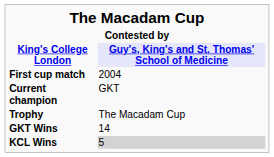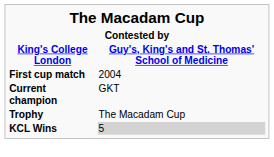 <table class="infobox" style="width: 26em; font-size: 95%;">
 <tr>
 <td colspan="2" style="text-align: center; font-size: 150%;"><strong>The Macadam Cup</strong></td>
 </tr>
 <tr>
 <td colspan="2" style="text-align: center; font-size: 100%;"><strong>Contested by</strong></td>
 </tr>
 <tr>
 <td style="text-align:center;"><strong><a href='#'>King's College London</a></strong></td>
-<td style="background: lavender; text-align:center;"><strong><a href='#'>Guy's, King's and St. Thomas' School of Medicine</a></strong></td>
+<td style="text-align:center;"><strong><a href='#'>Guy's, King's and St. Thomas' School of Medicine</a></strong></td>
 </tr>
 <tr>
 <td><strong>First cup match</strong></td>
 <td>2004</td>
 </tr>
 <tr>
 <td><strong>Current champion</strong></td>
 <td>GKT</td>
 </tr>
 <tr>
 <td><strong>Trophy</strong></td>
 <td>The Macadam Cup</td>
 </tr>
 <tr>
-<td><strong>GKT Wins</strong></td>
-<td>14</td>
-</tr>
-<tr>
 <td><strong>KCL Wins</strong></td>
 <td style="background: lightgrey;">5</td>
 </tr>
 </table>
